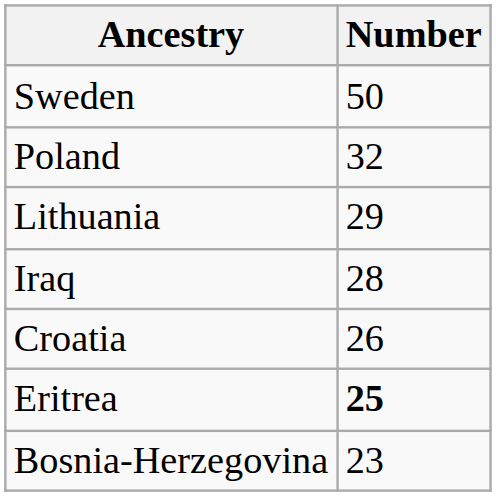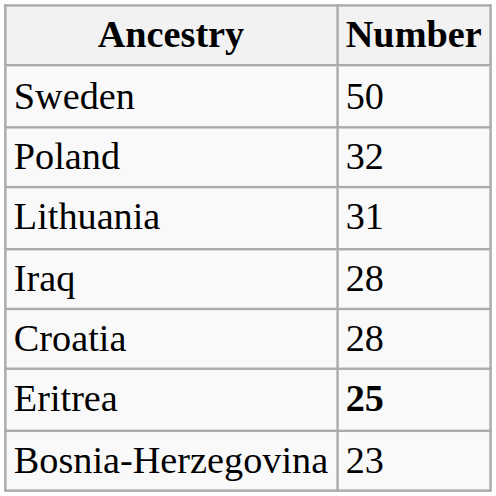 <table style="float: right; margin: 1em;" class="wikitable sortable">
 <tr>
 <th>Ancestry</th>
 <th>Number</th>
 </tr>
 <tr>
 <td> Sweden</td>
 <td>50</td>
 </tr>
 <tr>
 <td> Poland</td>
 <td>32</td>
 </tr>
 <tr>
 <td> Lithuania</td>
-<td>29</td>
+<td>31</td>
 </tr>
 <tr>
 <td> Iraq</td>
 <td>28</td>
 </tr>
 <tr>
 <td> Croatia</td>
-<td>26</td>
+<td>28</td>
 </tr>
 <tr>
 <td> Eritrea</td>
 <td><strong>25</strong></td>
 </tr>
 <tr>
 <td> Bosnia-Herzegovina</td>
 <td>23</td>
 </tr>
 </table>
